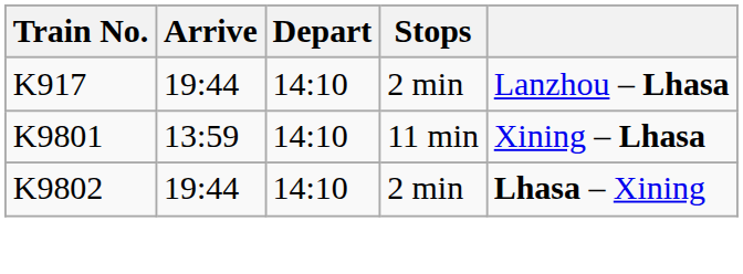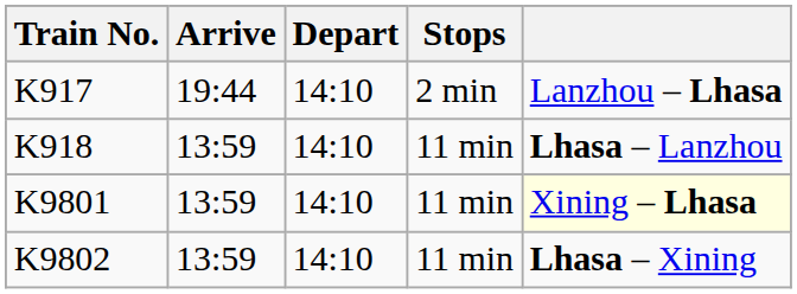 <table class="wikitable">
 <tr>
 <th>Train No.</th>
 <th>Arrive</th>
 <th>Depart</th>
 <th>Stops</th>
 <th></th>
 </tr>
 <tr>
 <td>K917</td>
 <td>19:44</td>
 <td>14:10</td>
 <td>2 min</td>
 <td><a href='#'>Lanzhou</a> – <strong>Lhasa</strong></td>
 </tr>
 <tr>
+<td>K918</td>
+<td>13:59</td>
+<td>14:10</td>
+<td>11 min</td>
+<td><strong>Lhasa</strong> – <a href='#'>Lanzhou</a></td>
+</tr>
+<tr>
 <td>K9801</td>
 <td>13:59</td>
 <td>14:10</td>
 <td>11 min</td>
-<td><a href='#'>Xining</a> – <strong>Lhasa</strong></td>
+<td style="background: lightyellow;"><a href='#'>Xining</a> – <strong>Lhasa</strong></td>
 </tr>
 <tr>
 <td>K9802</td>
-<td>19:44</td>
+<td>13:59</td>
 <td>14:10</td>
-<td>2 min</td>
+<td>11 min</td>
 <td><strong>Lhasa</strong> – <a href='#'>Xining</a></td>
 </tr>
 </table>
